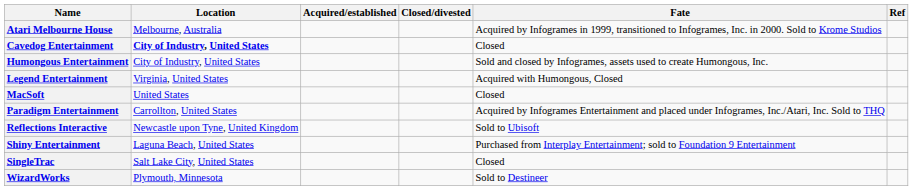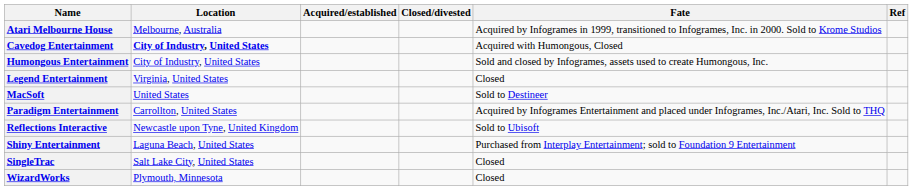 <table class="wikitable sortable">
 <tr>
 <th scope="col">Name</th>
 <th scope="col">Location</th>
 <th scope="col">Acquired/established</th>
 <th scope="col">Closed/divested</th>
 <th scope="col">Fate</th>
 <th scope="col">Ref</th>
 </tr>
 <tr>
 <th scope="row" style=text-align:left;><a href='#'>Atari Melbourne House</a></th>
 <td><a href='#'>Melbourne</a>, <a href='#'>Australia</a></td>
 <td></td>
 <td></td>
 <td>Acquired by Infogrames in 1999, transitioned to Infogrames, Inc. in 2000. Sold to <a href='#'>Krome Studios</a></td>
 <td></td>
 </tr>
 <tr>
 <th scope="row" style=text-align:left;><a href='#'>Cavedog Entertainment</a></th>
 <td><strong><a href='#'>City of Industry</a>, <a href='#'>United States</a></strong></td>
 <td></td>
 <td></td>
-<td>Closed</td>
+<td>Acquired with Humongous, Closed</td>
 <td></td>
 </tr>
 <tr>
 <th scope="row" style=text-align:left;><a href='#'>Humongous Entertainment</a></th>
 <td><a href='#'>City of Industry</a>, <a href='#'>United States</a></td>
 <td></td>
 <td></td>
 <td>Sold and closed by Infogrames, assets used to create Humongous, Inc.</td>
 <td></td>
 </tr>
 <tr>
 <th scope="row" style=text-align:left;><a href='#'>Legend Entertainment</a></th>
 <td><a href='#'>Virginia</a>, <a href='#'>United States</a></td>
 <td></td>
 <td></td>
-<td>Acquired with Humongous, Closed</td>
+<td>Closed</td>
 <td></td>
 </tr>
 <tr>
 <th scope="row" style=text-align:left;><a href='#'>MacSoft</a></th>
 <td><a href='#'>United States</a></td>
 <td></td>
 <td></td>
-<td>Closed</td>
+<td>Sold to <a href='#'>Destineer</a></td>
 <td></td>
 </tr>
 <tr>
 <th scope="row" style=text-align:left;><a href='#'>Paradigm Entertainment</a></th>
 <td><a href='#'>Carrollton</a>, <a href='#'>United States</a></td>
 <td></td>
 <td></td>
 <td>Acquired by Infogrames Entertainment and placed under Infogrames, Inc./Atari, Inc. Sold to <a href='#'>THQ</a></td>
 <td></td>
 </tr>
 <tr>
 <th scope="row" style=text-align:left;><a href='#'>Reflections Interactive</a></th>
 <td><a href='#'>Newcastle upon Tyne</a>, <a href='#'>United Kingdom</a></td>
 <td></td>
 <td></td>
 <td>Sold to <a href='#'>Ubisoft</a></td>
 <td></td>
 </tr>
 <tr>
 <th scope="row" style=text-align:left;><a href='#'>Shiny Entertainment</a></th>
 <td><a href='#'>Laguna Beach</a>, <a href='#'>United States</a></td>
 <td></td>
 <td></td>
 <td>Purchased from <a href='#'>Interplay Entertainment</a>; sold to <a href='#'>Foundation 9 Entertainment</a></td>
 <td></td>
 </tr>
 <tr>
 <th scope="row" style=text-align:left;><a href='#'>SingleTrac</a></th>
 <td><a href='#'>Salt Lake City</a>, <a href='#'>United States</a></td>
 <td></td>
 <td></td>
 <td>Closed</td>
 <td></td>
 </tr>
 <tr>
 <th scope="row" style=text-align:left;><a href='#'>WizardWorks</a></th>
 <td><a href='#'>Plymouth, Minnesota</a></td>
 <td></td>
 <td></td>
-<td>Sold to <a href='#'>Destineer</a></td>
+<td>Closed</td>
 <td></td>
 </tr>
 </table>
